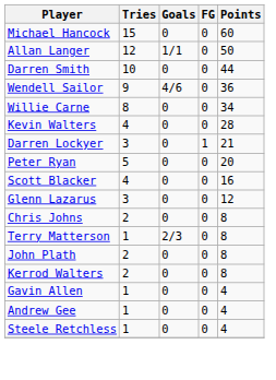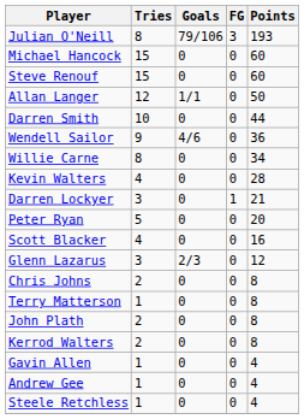 <table class="wikitable">
 <tr>
 <th>Player</th>
 <th>Tries</th>
 <th>Goals</th>
 <th>FG</th>
 <th>Points</th>
 </tr>
 <tr>
+<td><a href='#'>Julian O'Neill</a></td>
+<td>8</td>
+<td>79/106</td>
+<td>3</td>
+<td>193</td>
+</tr>
+<tr>
 <td><a href='#'>Michael Hancock</a></td>
+<td>15</td>
+<td>0</td>
+<td>0</td>
+<td>60</td>
+</tr>
+<tr>
+<td><a href='#'>Steve Renouf</a></td>
 <td>15</td>
 <td>0</td>
 <td>0</td>
 <td>60</td>
 </tr>
 <tr>
 <td><a href='#'>Allan Langer</a></td>
 <td>12</td>
 <td>1/1</td>
 <td>0</td>
 <td>50</td>
 </tr>
 <tr>
 <td><a href='#'>Darren Smith</a></td>
 <td>10</td>
 <td>0</td>
 <td>0</td>
 <td>44</td>
 </tr>
 <tr>
 <td><a href='#'>Wendell Sailor</a></td>
 <td>9</td>
 <td>4/6</td>
 <td>0</td>
 <td>36</td>
 </tr>
 <tr>
 <td><a href='#'>Willie Carne</a></td>
 <td>8</td>
 <td>0</td>
 <td>0</td>
 <td>34</td>
 </tr>
 <tr>
 <td><a href='#'>Kevin Walters</a></td>
 <td>4</td>
 <td>0</td>
 <td>0</td>
 <td>28</td>
 </tr>
 <tr>
 <td><a href='#'>Darren Lockyer</a></td>
 <td>3</td>
 <td>0</td>
 <td>1</td>
 <td>21</td>
 </tr>
 <tr>
 <td><a href='#'>Peter Ryan</a></td>
 <td>5</td>
 <td>0</td>
 <td>0</td>
 <td>20</td>
 </tr>
 <tr>
 <td><a href='#'>Scott Blacker</a></td>
 <td>4</td>
 <td>0</td>
 <td>0</td>
 <td>16</td>
 </tr>
 <tr>
 <td><a href='#'>Glenn Lazarus</a></td>
 <td>3</td>
-<td>0</td>
+<td>2/3</td>
 <td>0</td>
 <td>12</td>
 </tr>
 <tr>
 <td><a href='#'>Chris Johns</a></td>
 <td>2</td>
 <td>0</td>
 <td>0</td>
 <td>8</td>
 </tr>
 <tr>
 <td><a href='#'>Terry Matterson</a></td>
 <td>1</td>
-<td>2/3</td>
+<td>0</td>
 <td>0</td>
 <td>8</td>
 </tr>
 <tr>
 <td><a href='#'>John Plath</a></td>
 <td>2</td>
 <td>0</td>
 <td>0</td>
 <td>8</td>
 </tr>
 <tr>
 <td><a href='#'>Kerrod Walters</a></td>
 <td>2</td>
 <td>0</td>
 <td>0</td>
 <td>8</td>
 </tr>
 <tr>
 <td><a href='#'>Gavin Allen</a></td>
 <td>1</td>
 <td>0</td>
 <td>0</td>
 <td>4</td>
 </tr>
 <tr>
 <td><a href='#'>Andrew Gee</a></td>
 <td>1</td>
 <td>0</td>
 <td>0</td>
 <td>4</td>
 </tr>
 <tr>
 <td><a href='#'>Steele Retchless</a></td>
 <td>1</td>
 <td>0</td>
 <td>0</td>
 <td>4</td>
 </tr>
 <tr>
 </tr>
 </table>
